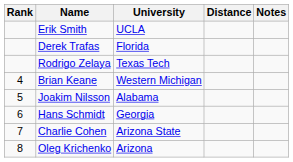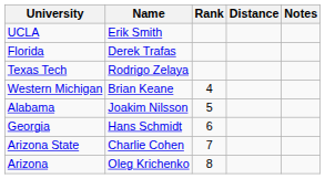 <table class="wikitable sortable" style="text-align:center">
 <tr>
+<th>University</th>
+<th>Name</th>
 <th>Rank</th>
-<th>Name</th>
-<th>University</th>
 <th>Distance</th>
 <th>Notes</th>
 </tr>
 <tr>
+<td align="left"><a href='#'>UCLA</a></td>
+<td align=left><a href='#'>Erik Smith</a></td>
 <td></td>
-<td align=left><a href='#'>Erik Smith</a></td>
-<td align="left"><a href='#'>UCLA</a></td>
 <td></td>
 <td></td>
 </tr>
 <tr>
+<td align=left><a href='#'>Florida</a></td>
+<td align=left><a href='#'>Derek Trafas</a> </td>
 <td></td>
-<td align=left><a href='#'>Derek Trafas</a> </td>
-<td align=left><a href='#'>Florida</a></td>
 <td></td>
 <td></td>
 </tr>
 <tr>
+<td align=left><a href='#'>Texas Tech</a></td>
+<td align=left><a href='#'>Rodrigo Zelaya</a> </td>
 <td></td>
-<td align=left><a href='#'>Rodrigo Zelaya</a> </td>
-<td align=left><a href='#'>Texas Tech</a></td>
 <td></td>
 <td></td>
 </tr>
 <tr>
+<td align="left"><a href='#'>Western Michigan</a></td>
+<td align=left><a href='#'>Brian Keane</a></td>
 <td>4</td>
-<td align=left><a href='#'>Brian Keane</a></td>
-<td align="left"><a href='#'>Western Michigan</a></td>
 <td></td>
 <td></td>
 </tr>
 <tr>
+<td align=left><a href='#'>Alabama</a></td>
+<td align=left><a href='#'>Joakim Nilsson</a> </td>
 <td>5</td>
-<td align=left><a href='#'>Joakim Nilsson</a> </td>
-<td align=left><a href='#'>Alabama</a></td>
 <td></td>
 <td></td>
 </tr>
 <tr>
+<td align="left"><a href='#'>Georgia</a></td>
+<td align=left><a href='#'>Hans Schmidt</a></td>
 <td>6</td>
-<td align=left><a href='#'>Hans Schmidt</a></td>
-<td align="left"><a href='#'>Georgia</a></td>
 <td></td>
 <td></td>
 </tr>
 <tr>
+<td align="left"><a href='#'>Arizona State</a></td>
+<td align=left><a href='#'>Charlie Cohen</a></td>
 <td>7</td>
-<td align=left><a href='#'>Charlie Cohen</a></td>
-<td align="left"><a href='#'>Arizona State</a></td>
 <td></td>
 <td></td>
 </tr>
 <tr>
+<td align="left"><a href='#'>Arizona</a></td>
+<td align=left><a href='#'>Oleg Krichenko</a></td>
 <td>8</td>
-<td align=left><a href='#'>Oleg Krichenko</a></td>
-<td align="left"><a href='#'>Arizona</a></td>
 <td></td>
 <td></td>
 </tr>
 </table>
